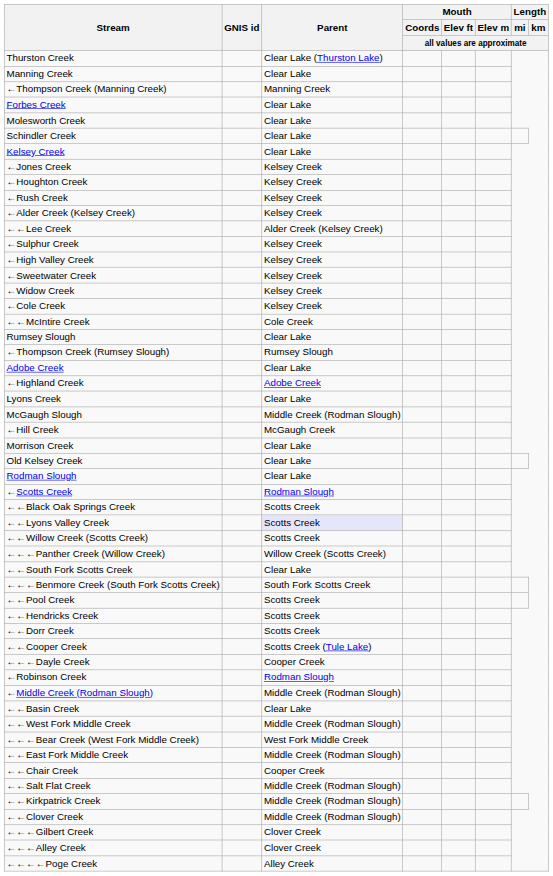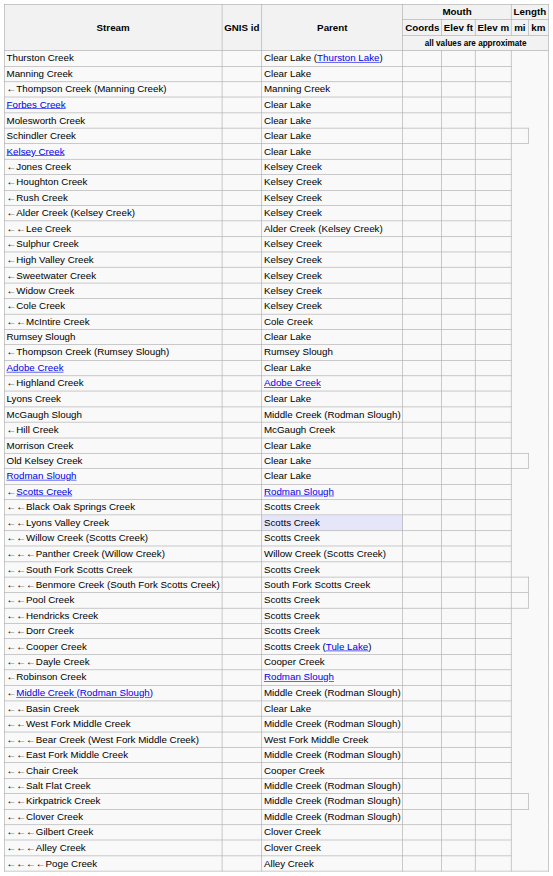 <table class="wikitable sortable">
 <tr>
 <th rowspan=3>Stream</th>
 <th rowspan=3>GNIS id</th>
 <th rowspan=3>Parent</th>
 <th colspan=3>Mouth</th>
 <th colspan=2>Length</th>
 </tr>
 <tr>
 <th>Coords</th>
 <th>Elev ft</th>
 <th>Elev m</th>
 <th>mi</th>
 <th>km</th>
 </tr>
 <tr>
 <th colspan=5><small>all values are approximate</small></th>
 </tr>
 <tr>
 <td> Thurston Creek</td>
 <td></td>
 <td>Clear Lake (<a href='#'>Thurston Lake</a>)</td>
 <td></td>
 <td></td>
 <td></td>
 </tr>
 <tr>
 <td> Manning Creek</td>
 <td></td>
 <td>Clear Lake</td>
 <td></td>
 <td></td>
 <td></td>
 </tr>
 <tr>
 <td> ←Thompson Creek (Manning Creek)</td>
 <td></td>
 <td>Manning Creek</td>
 <td></td>
 <td></td>
 <td></td>
 </tr>
 <tr>
 <td> <a href='#'>Forbes Creek</a></td>
 <td></td>
 <td>Clear Lake</td>
 <td></td>
 <td></td>
 <td></td>
 </tr>
 <tr>
 <td> Molesworth Creek</td>
 <td></td>
 <td>Clear Lake</td>
 <td></td>
 <td></td>
 <td></td>
 </tr>
 <tr>
 <td> Schindler Creek</td>
 <td></td>
 <td>Clear Lake</td>
 <td></td>
 <td></td>
 <td></td>
 <td></td>
 </tr>
 <tr>
 <td> <a href='#'>Kelsey Creek</a></td>
 <td></td>
 <td>Clear Lake</td>
 <td></td>
 <td></td>
 <td></td>
 </tr>
 <tr>
 <td> ←Jones Creek</td>
 <td></td>
 <td>Kelsey Creek</td>
 <td></td>
 <td></td>
 <td></td>
 </tr>
 <tr>
 <td> ←Houghton Creek</td>
 <td></td>
 <td>Kelsey Creek</td>
 <td></td>
 <td></td>
 <td></td>
 </tr>
 <tr>
 <td> ←Rush Creek</td>
 <td></td>
 <td>Kelsey Creek</td>
 <td></td>
 <td></td>
 <td></td>
 </tr>
 <tr>
 <td> ←Alder Creek (Kelsey Creek)</td>
 <td></td>
 <td>Kelsey Creek</td>
 <td></td>
 <td></td>
 <td></td>
 </tr>
 <tr>
 <td> ←←Lee Creek</td>
 <td></td>
 <td>Alder Creek (Kelsey Creek)</td>
 <td></td>
 <td></td>
 <td></td>
 </tr>
 <tr>
 <td> ←Sulphur Creek</td>
 <td></td>
 <td>Kelsey Creek</td>
 <td></td>
 <td></td>
 <td></td>
 </tr>
 <tr>
 <td> ←High Valley Creek</td>
 <td></td>
 <td>Kelsey Creek</td>
 <td></td>
 <td></td>
 <td></td>
 </tr>
 <tr>
 <td> ←Sweetwater Creek</td>
 <td></td>
 <td>Kelsey Creek</td>
 <td></td>
 <td></td>
 <td></td>
 </tr>
 <tr>
 <td> ←Widow Creek</td>
 <td></td>
 <td>Kelsey Creek</td>
 <td></td>
 <td></td>
 <td></td>
 </tr>
 <tr>
 <td> ←Cole Creek</td>
 <td></td>
 <td>Kelsey Creek</td>
 <td></td>
 <td></td>
 <td></td>
 </tr>
 <tr>
 <td> ←←McIntire Creek</td>
 <td></td>
 <td>Cole Creek</td>
 <td></td>
 <td></td>
 <td></td>
 </tr>
 <tr>
 <td> Rumsey Slough</td>
 <td></td>
 <td>Clear Lake</td>
 <td></td>
 <td></td>
 <td></td>
 </tr>
 <tr>
 <td> ←Thompson Creek (Rumsey Slough)</td>
 <td></td>
 <td>Rumsey Slough</td>
 <td></td>
 <td></td>
 <td></td>
 </tr>
 <tr>
 <td> <a href='#'>Adobe Creek</a></td>
 <td></td>
 <td>Clear Lake</td>
 <td></td>
 <td></td>
 <td></td>
 </tr>
 <tr>
 <td> ←Highland Creek</td>
 <td></td>
 <td><a href='#'>Adobe Creek</a></td>
 <td></td>
 <td></td>
 <td></td>
 </tr>
 <tr>
 <td> Lyons Creek</td>
 <td></td>
 <td>Clear Lake</td>
 <td></td>
 <td></td>
 <td></td>
 </tr>
 <tr>
 <td> McGaugh Slough</td>
 <td></td>
 <td>Middle Creek (Rodman Slough)</td>
 <td></td>
 <td></td>
 <td></td>
 </tr>
 <tr>
 <td> ←Hill Creek</td>
 <td></td>
 <td>McGaugh Creek</td>
 <td></td>
 <td></td>
 <td></td>
 </tr>
 <tr>
 <td> Morrison Creek</td>
 <td></td>
 <td>Clear Lake</td>
 <td></td>
 <td></td>
 <td></td>
 </tr>
 <tr>
 <td> Old Kelsey Creek</td>
 <td></td>
 <td>Clear Lake</td>
 <td></td>
 <td></td>
 <td></td>
 <td></td>
 </tr>
 <tr>
 <td> <a href='#'>Rodman Slough</a></td>
 <td></td>
 <td>Clear Lake</td>
 <td></td>
 <td></td>
 <td></td>
 </tr>
 <tr>
 <td> ←<a href='#'>Scotts Creek</a></td>
 <td></td>
 <td><a href='#'>Rodman Slough</a></td>
 <td></td>
 <td></td>
 <td></td>
 </tr>
 <tr>
 <td> ←←Black Oak Springs Creek</td>
 <td></td>
 <td>Scotts Creek</td>
 <td></td>
 <td></td>
 <td></td>
 </tr>
 <tr>
 <td> ←←Lyons Valley Creek</td>
 <td></td>
 <td style="background: lavender;">Scotts Creek</td>
 <td></td>
 <td></td>
 <td></td>
 </tr>
 <tr>
 <td> ←←Willow Creek (Scotts Creek)</td>
 <td></td>
 <td>Scotts Creek</td>
 <td></td>
 <td></td>
 <td></td>
 </tr>
 <tr>
 <td> ←←←Panther Creek (Willow Creek)</td>
 <td></td>
 <td>Willow Creek (Scotts Creek)</td>
 <td></td>
 <td></td>
 <td></td>
 </tr>
 <tr>
 <td> ←←South Fork Scotts Creek</td>
 <td></td>
-<td>Clear Lake</td>
+<td>Scotts Creek</td>
 <td></td>
 <td></td>
 <td></td>
 </tr>
 <tr>
 <td> ←←←Benmore Creek (South Fork Scotts Creek)</td>
 <td></td>
 <td>South Fork Scotts Creek</td>
 <td></td>
 <td></td>
 <td></td>
 <td></td>
 </tr>
 <tr>
 <td> ←←Pool Creek</td>
 <td></td>
 <td>Scotts Creek</td>
 <td></td>
 <td></td>
 <td></td>
 <td></td>
 </tr>
 <tr>
 <td> ←←Hendricks Creek</td>
 <td></td>
 <td>Scotts Creek</td>
 <td></td>
 <td></td>
 <td></td>
 </tr>
 <tr>
 <td> ←←Dorr Creek</td>
 <td></td>
 <td>Scotts Creek</td>
 <td></td>
 <td></td>
 <td></td>
 </tr>
 <tr>
 <td> ←←Cooper Creek</td>
 <td></td>
 <td>Scotts Creek (<a href='#'>Tule Lake</a>)</td>
 <td></td>
 <td></td>
 <td></td>
 </tr>
 <tr>
 <td> ←←←Dayle Creek</td>
 <td></td>
 <td>Cooper Creek</td>
 <td></td>
 <td></td>
 <td></td>
 </tr>
 <tr>
 <td> ←Robinson Creek</td>
 <td></td>
 <td><a href='#'>Rodman Slough</a></td>
 <td></td>
 <td></td>
 <td></td>
 </tr>
 <tr>
 <td> ←<a href='#'>Middle Creek (Rodman Slough)</a></td>
 <td></td>
 <td>Middle Creek (Rodman Slough)</td>
 <td></td>
 <td></td>
 <td></td>
 </tr>
 <tr>
 <td> ←←Basin Creek</td>
 <td></td>
 <td>Clear Lake</td>
 <td></td>
 <td></td>
 <td></td>
 </tr>
 <tr>
 <td> ←←West Fork Middle Creek</td>
 <td></td>
 <td>Middle Creek (Rodman Slough)</td>
 <td></td>
 <td></td>
 <td></td>
 </tr>
 <tr>
 <td> ←←←Bear Creek (West Fork Middle Creek)</td>
 <td></td>
 <td>West Fork Middle Creek</td>
 <td></td>
 <td></td>
 <td></td>
 </tr>
 <tr>
 <td> ←←East Fork Middle Creek</td>
 <td></td>
 <td>Middle Creek (Rodman Slough)</td>
 <td></td>
 <td></td>
 <td></td>
 </tr>
 <tr>
 <td> ←←Chair Creek</td>
 <td></td>
 <td>Cooper Creek</td>
 <td></td>
 <td></td>
 <td></td>
 </tr>
 <tr>
 <td> ←←Salt Flat Creek</td>
 <td></td>
 <td>Middle Creek (Rodman Slough)</td>
 <td></td>
 <td></td>
 <td></td>
 </tr>
 <tr>
 <td> ←←Kirkpatrick Creek</td>
 <td></td>
 <td>Middle Creek (Rodman Slough)</td>
 <td></td>
 <td></td>
 <td></td>
 <td></td>
 </tr>
 <tr>
 <td> ←←Clover Creek</td>
 <td></td>
 <td>Middle Creek (Rodman Slough)</td>
 <td></td>
 <td></td>
 <td></td>
 </tr>
 <tr>
 <td> ←←←Gilbert Creek</td>
 <td></td>
 <td>Clover Creek</td>
 <td></td>
 <td></td>
 <td></td>
 </tr>
 <tr>
 <td> ←←←Alley Creek</td>
 <td></td>
 <td>Clover Creek</td>
 <td></td>
 <td></td>
 <td></td>
 </tr>
 <tr>
 <td> ←←←←Poge Creek</td>
 <td></td>
 <td>Alley Creek</td>
 <td></td>
 <td></td>
 <td></td>
 </tr>
 </table>
